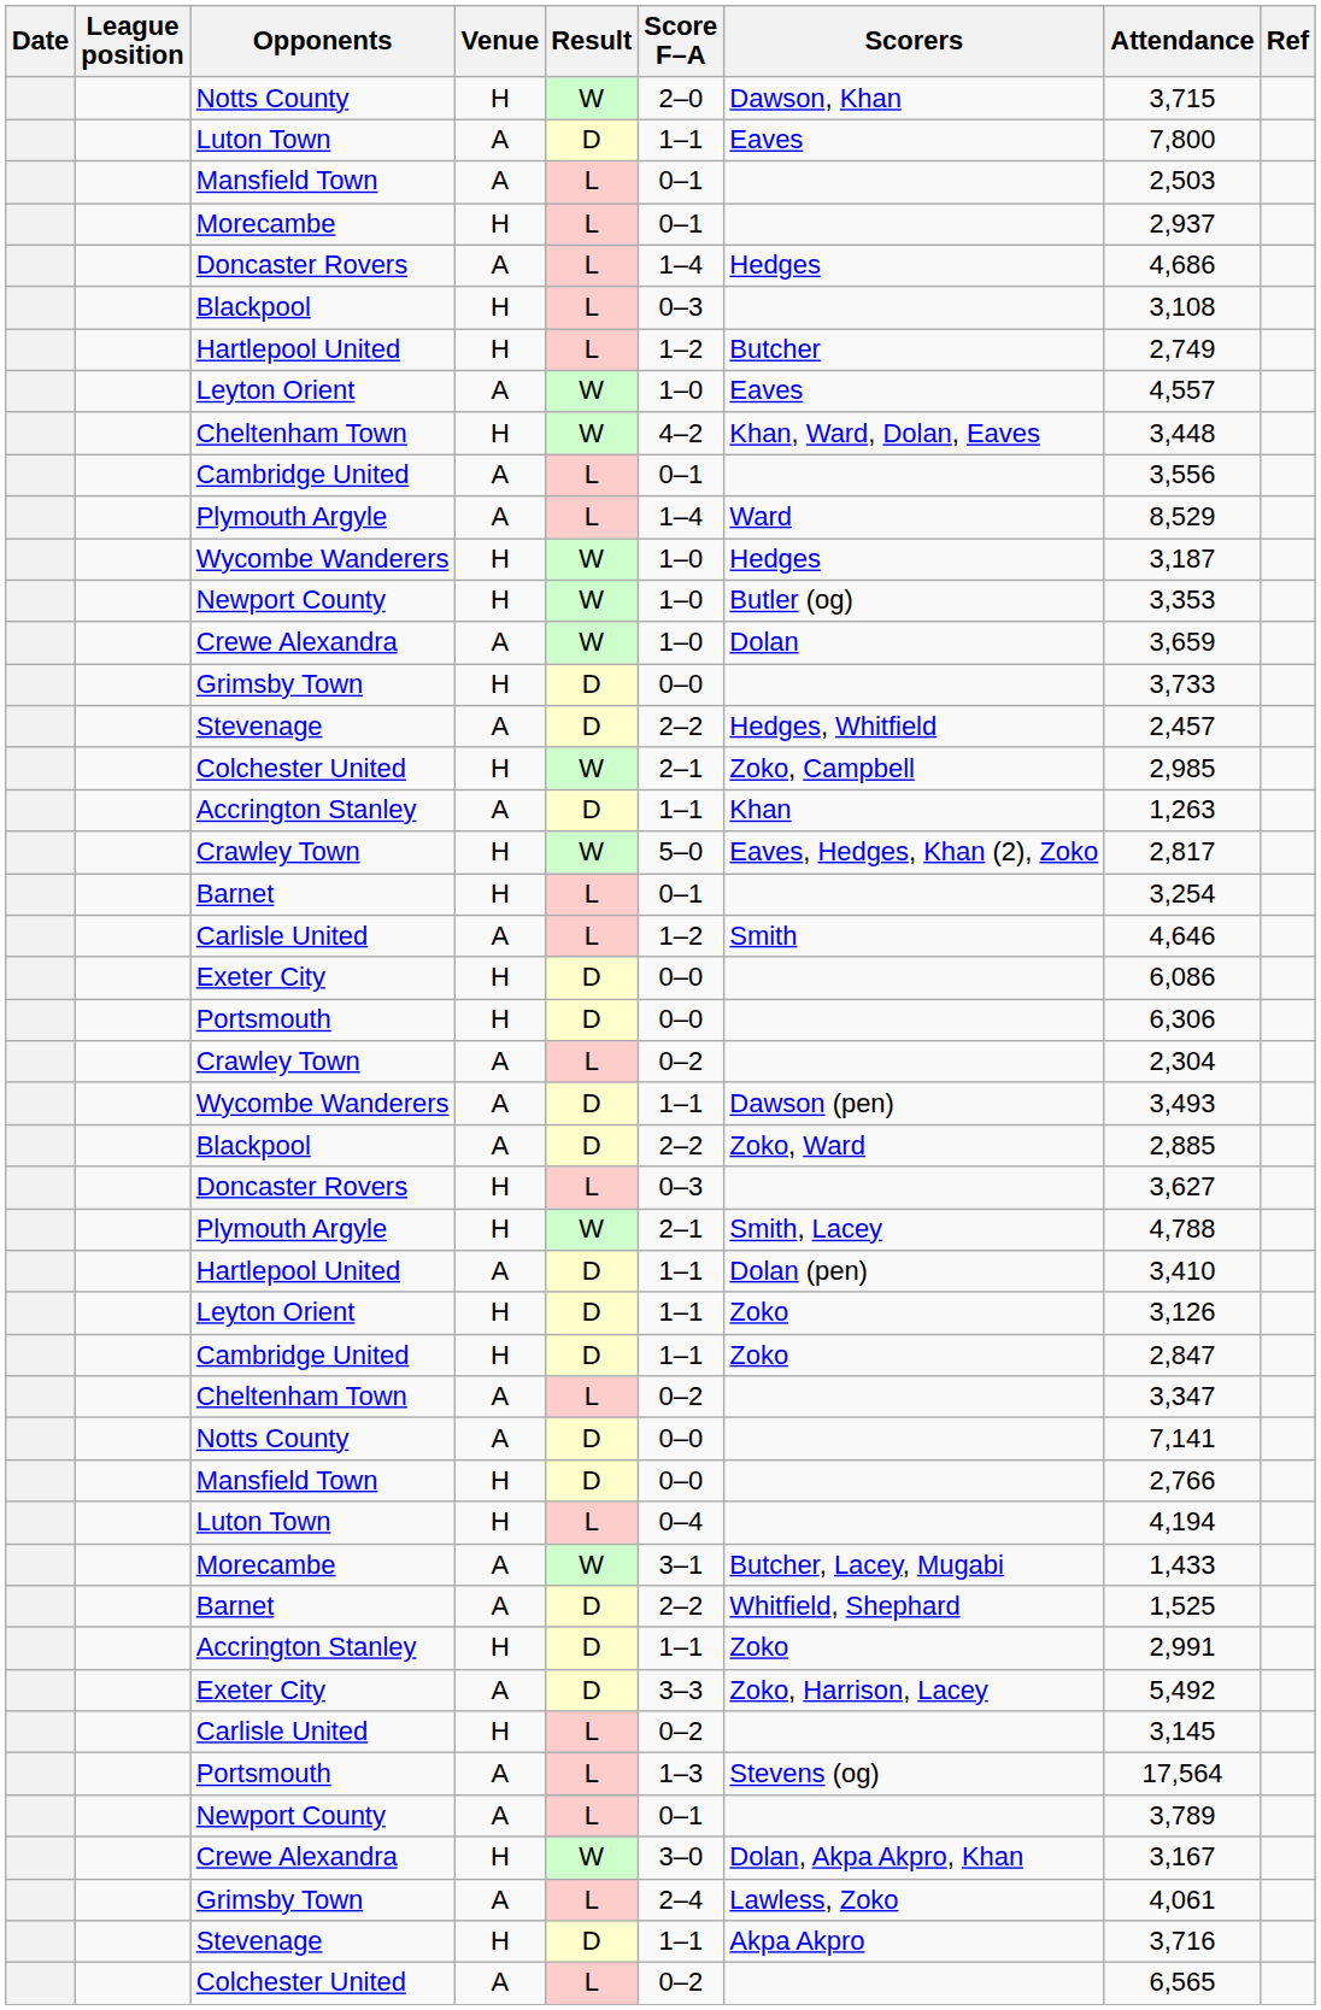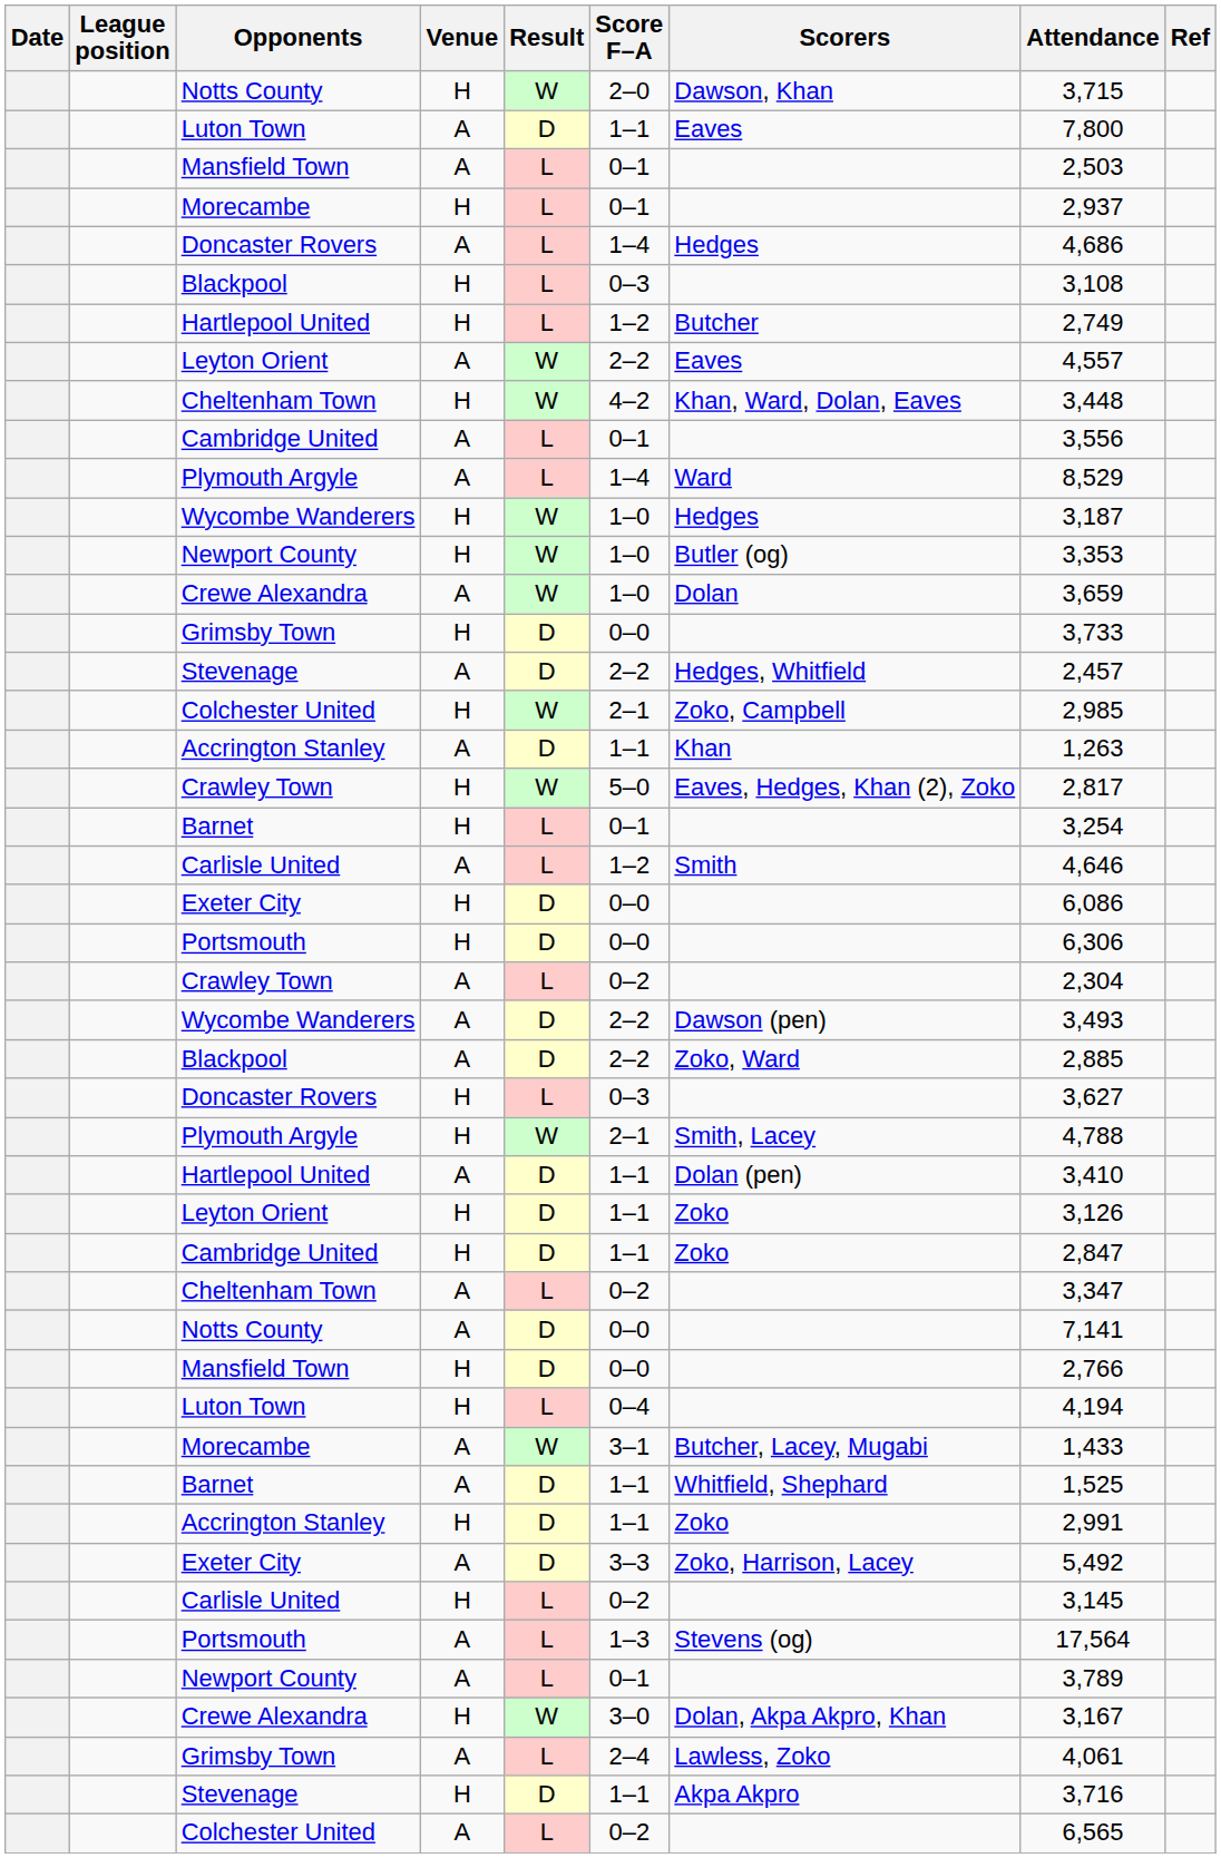 <table class="wikitable plainrowheaders sortable" style="text-align:center">
 <tr>
 <th scope="col">Date</th>
 <th scope="col">League<br>position</th>
 <th scope="col">Opponents</th>
 <th scope="col">Venue</th>
 <th scope="col">Result</th>
 <th scope="col">Score<br>F–A</th>
 <th scope="col" class="unsortable">Scorers</th>
 <th scope="col">Attendance</th>
 <th scope="col" class="unsortable">Ref</th>
 </tr>
 <tr>
 <th scope="row"></th>
 <td></td>
 <td align="left"><a href='#'>Notts County</a></td>
 <td>H</td>
 <td style="background-color:#CCFFCC">W</td>
 <td>2–0</td>
 <td align="left"><a href='#'>Dawson</a>, <a href='#'>Khan</a></td>
 <td>3,715</td>
 <td></td>
 </tr>
 <tr>
 <th scope="row"></th>
 <td></td>
 <td align="left"><a href='#'>Luton Town</a></td>
 <td>A</td>
 <td style="background-color:#FFFFCC">D</td>
 <td>1–1</td>
 <td align="left"><a href='#'>Eaves</a></td>
 <td>7,800</td>
 <td></td>
 </tr>
 <tr>
 <th scope="row"></th>
 <td></td>
 <td align="left"><a href='#'>Mansfield Town</a></td>
 <td>A</td>
 <td style="background-color:#FFCCCC">L</td>
 <td>0–1</td>
 <td align="left"></td>
 <td>2,503</td>
 <td></td>
 </tr>
 <tr>
 <th scope="row"></th>
 <td></td>
 <td align="left"><a href='#'>Morecambe</a></td>
 <td>H</td>
 <td style="background-color:#FFCCCC">L</td>
 <td>0–1</td>
 <td align="left"></td>
 <td>2,937</td>
 <td></td>
 </tr>
 <tr>
 <th scope="row"></th>
 <td></td>
 <td align="left"><a href='#'>Doncaster Rovers</a></td>
 <td>A</td>
 <td style="background-color:#FFCCCC">L</td>
 <td>1–4</td>
 <td align="left"><a href='#'>Hedges</a></td>
 <td>4,686</td>
 <td></td>
 </tr>
 <tr>
 <th scope="row"></th>
 <td></td>
 <td align="left"><a href='#'>Blackpool</a></td>
 <td>H</td>
 <td style="background-color:#FFCCCC">L</td>
 <td>0–3</td>
 <td align="left"></td>
 <td>3,108</td>
 <td></td>
 </tr>
 <tr>
 <th scope="row"></th>
 <td></td>
 <td align="left"><a href='#'>Hartlepool United</a></td>
 <td>H</td>
 <td style="background-color:#FFCCCC">L</td>
 <td>1–2</td>
 <td align="left"><a href='#'>Butcher</a></td>
 <td>2,749</td>
 <td></td>
 </tr>
 <tr>
 <th scope="row"></th>
 <td></td>
 <td align="left"><a href='#'>Leyton Orient</a></td>
 <td>A</td>
 <td style="background-color:#CCFFCC">W</td>
-<td>1–0</td>
+<td>2–2</td>
 <td align="left"><a href='#'>Eaves</a></td>
 <td>4,557</td>
 <td></td>
 </tr>
 <tr>
 <th scope="row"></th>
 <td></td>
 <td align="left"><a href='#'>Cheltenham Town</a></td>
 <td>H</td>
 <td style="background-color:#CCFFCC">W</td>
 <td>4–2</td>
 <td align="left"><a href='#'>Khan</a>, <a href='#'>Ward</a>, <a href='#'>Dolan</a>, <a href='#'>Eaves</a></td>
 <td>3,448</td>
 <td></td>
 </tr>
 <tr>
 <th scope="row"></th>
 <td></td>
 <td align="left"><a href='#'>Cambridge United</a></td>
 <td>A</td>
 <td style="background-color:#FFCCCC">L</td>
 <td>0–1</td>
 <td align="left"></td>
 <td>3,556</td>
 <td></td>
 </tr>
 <tr>
 <th scope="row"></th>
 <td></td>
 <td align="left"><a href='#'>Plymouth Argyle</a></td>
 <td>A</td>
 <td style="background-color:#FFCCCC">L</td>
 <td>1–4</td>
 <td align="left"><a href='#'>Ward</a></td>
 <td>8,529</td>
 <td></td>
 </tr>
 <tr>
 <th scope="row"></th>
 <td></td>
 <td align="left"><a href='#'>Wycombe Wanderers</a></td>
 <td>H</td>
 <td style="background-color:#CCFFCC">W</td>
 <td>1–0</td>
 <td align="left"><a href='#'>Hedges</a></td>
 <td>3,187</td>
 <td></td>
 </tr>
 <tr>
 <th scope="row"></th>
 <td></td>
 <td align="left"><a href='#'>Newport County</a></td>
 <td>H</td>
 <td style="background-color:#CCFFCC">W</td>
 <td>1–0</td>
 <td align="left"><a href='#'>Butler</a> (og)</td>
 <td>3,353</td>
 <td></td>
 </tr>
 <tr>
 <th scope="row"></th>
 <td></td>
 <td align="left"><a href='#'>Crewe Alexandra</a></td>
 <td>A</td>
 <td style="background-color:#CCFFCC">W</td>
 <td>1–0</td>
 <td align="left"><a href='#'>Dolan</a></td>
 <td>3,659</td>
 <td></td>
 </tr>
 <tr>
 <th scope="row"></th>
 <td></td>
 <td align="left"><a href='#'>Grimsby Town</a></td>
 <td>H</td>
 <td style="background-color:#FFFFCC">D</td>
 <td>0–0</td>
 <td align="left"></td>
 <td>3,733</td>
 <td></td>
 </tr>
 <tr>
 <th scope="row"></th>
 <td></td>
 <td align="left"><a href='#'>Stevenage</a></td>
 <td>A</td>
 <td style="background-color:#FFFFCC">D</td>
 <td>2–2</td>
 <td align="left"><a href='#'>Hedges</a>, <a href='#'>Whitfield</a></td>
 <td>2,457</td>
 <td></td>
 </tr>
 <tr>
 <th scope="row"></th>
 <td></td>
 <td align="left"><a href='#'>Colchester United</a></td>
 <td>H</td>
 <td style="background-color:#CCFFCC">W</td>
 <td>2–1</td>
 <td align="left"><a href='#'>Zoko</a>, <a href='#'>Campbell</a></td>
 <td>2,985</td>
 <td></td>
 </tr>
 <tr>
 <th scope="row"></th>
 <td></td>
 <td align="left"><a href='#'>Accrington Stanley</a></td>
 <td>A</td>
 <td style="background-color:#FFFFCC">D</td>
 <td>1–1</td>
 <td align="left"><a href='#'>Khan</a></td>
 <td>1,263</td>
 <td></td>
 </tr>
 <tr>
 <th scope="row"></th>
 <td></td>
 <td align="left"><a href='#'>Crawley Town</a></td>
 <td>H</td>
 <td style="background-color:#CCFFCC">W</td>
 <td>5–0</td>
 <td align="left"><a href='#'>Eaves</a>, <a href='#'>Hedges</a>, <a href='#'>Khan</a> (2), <a href='#'>Zoko</a></td>
 <td>2,817</td>
 <td></td>
 </tr>
 <tr>
 <th scope="row"></th>
 <td></td>
 <td align="left"><a href='#'>Barnet</a></td>
 <td>H</td>
 <td style="background-color:#FFCCCC">L</td>
 <td>0–1</td>
 <td align="left"></td>
 <td>3,254</td>
 <td></td>
 </tr>
 <tr>
 <th scope="row"></th>
 <td></td>
 <td align="left"><a href='#'>Carlisle United</a></td>
 <td>A</td>
 <td style="background-color:#FFCCCC">L</td>
 <td>1–2</td>
 <td align="left"><a href='#'>Smith</a></td>
 <td>4,646</td>
 <td></td>
 </tr>
 <tr>
 <th scope="row"></th>
 <td></td>
 <td align="left"><a href='#'>Exeter City</a></td>
 <td>H</td>
 <td style="background-color:#FFFFCC">D</td>
 <td>0–0</td>
 <td align="left"></td>
 <td>6,086</td>
 <td></td>
 </tr>
 <tr>
 <th scope="row"></th>
 <td></td>
 <td align="left"><a href='#'>Portsmouth</a></td>
 <td>H</td>
 <td style="background-color:#FFFFCC">D</td>
 <td>0–0</td>
 <td align="left"></td>
 <td>6,306</td>
 <td></td>
 </tr>
 <tr>
 <th scope="row"></th>
 <td></td>
 <td align="left"><a href='#'>Crawley Town</a></td>
 <td>A</td>
 <td style="background-color:#FFCCCC">L</td>
 <td>0–2</td>
 <td align="left"></td>
 <td>2,304</td>
 <td></td>
 </tr>
 <tr>
 <th scope="row"></th>
 <td></td>
 <td align="left"><a href='#'>Wycombe Wanderers</a></td>
 <td>A</td>
 <td style="background-color:#FFFFCC">D</td>
-<td>1–1</td>
+<td>2–2</td>
 <td align="left"><a href='#'>Dawson</a> (pen)</td>
 <td>3,493</td>
 <td></td>
 </tr>
 <tr>
 <th scope="row"></th>
 <td></td>
 <td align="left"><a href='#'>Blackpool</a></td>
 <td>A</td>
 <td style="background-color:#FFFFCC">D</td>
 <td>2–2</td>
 <td align="left"><a href='#'>Zoko</a>, <a href='#'>Ward</a></td>
 <td>2,885</td>
 <td></td>
 </tr>
 <tr>
 <th scope="row"></th>
 <td></td>
 <td align="left"><a href='#'>Doncaster Rovers</a></td>
 <td>H</td>
 <td style="background-color:#FFCCCC">L</td>
 <td>0–3</td>
 <td align="left"></td>
 <td>3,627</td>
 <td></td>
 </tr>
 <tr>
 <th scope="row"></th>
 <td></td>
 <td align="left"><a href='#'>Plymouth Argyle</a></td>
 <td>H</td>
 <td style="background-color:#CCFFCC">W</td>
 <td>2–1</td>
 <td align="left"><a href='#'>Smith</a>, <a href='#'>Lacey</a></td>
 <td>4,788</td>
 <td></td>
 </tr>
 <tr>
 <th scope="row"></th>
 <td></td>
 <td align="left"><a href='#'>Hartlepool United</a></td>
 <td>A</td>
 <td style="background-color:#FFFFCC">D</td>
 <td>1–1</td>
 <td align="left"><a href='#'>Dolan</a> (pen)</td>
 <td>3,410</td>
 <td></td>
 </tr>
 <tr>
 <th scope="row"></th>
 <td></td>
 <td align="left"><a href='#'>Leyton Orient</a></td>
 <td>H</td>
 <td style="background-color:#FFFFCC">D</td>
 <td>1–1</td>
 <td align="left"><a href='#'>Zoko</a></td>
 <td>3,126</td>
 <td></td>
 </tr>
 <tr>
 <th scope="row"></th>
 <td></td>
 <td align="left"><a href='#'>Cambridge United</a></td>
 <td>H</td>
 <td style="background-color:#FFFFCC">D</td>
 <td>1–1</td>
 <td align="left"><a href='#'>Zoko</a></td>
 <td>2,847</td>
 <td></td>
 </tr>
 <tr>
 <th scope="row"></th>
 <td></td>
 <td align="left"><a href='#'>Cheltenham Town</a></td>
 <td>A</td>
 <td style="background-color:#FFCCCC">L</td>
 <td>0–2</td>
 <td align="left"></td>
 <td>3,347</td>
 <td></td>
 </tr>
 <tr>
 <th scope="row"></th>
 <td></td>
 <td align="left"><a href='#'>Notts County</a></td>
 <td>A</td>
 <td style="background-color:#FFFFCC">D</td>
 <td>0–0</td>
 <td align="left"></td>
 <td>7,141</td>
 <td></td>
 </tr>
 <tr>
 <th scope="row"></th>
 <td></td>
 <td align="left"><a href='#'>Mansfield Town</a></td>
 <td>H</td>
 <td style="background-color:#FFFFCC">D</td>
 <td>0–0</td>
 <td align="left"></td>
 <td>2,766</td>
 <td></td>
 </tr>
 <tr>
 <th scope="row"></th>
 <td></td>
 <td align="left"><a href='#'>Luton Town</a></td>
 <td>H</td>
 <td style="background-color:#FFCCCC">L</td>
 <td>0–4</td>
 <td align="left"></td>
 <td>4,194</td>
 <td></td>
 </tr>
 <tr>
 <th scope="row"></th>
 <td></td>
 <td align="left"><a href='#'>Morecambe</a></td>
 <td>A</td>
 <td style="background-color:#CCFFCC">W</td>
 <td>3–1</td>
 <td align="left"><a href='#'>Butcher</a>, <a href='#'>Lacey</a>, <a href='#'>Mugabi</a></td>
 <td>1,433</td>
 <td></td>
 </tr>
 <tr>
 <th scope="row"></th>
 <td></td>
 <td align="left"><a href='#'>Barnet</a></td>
 <td>A</td>
 <td style="background-color:#FFFFCC">D</td>
-<td>2–2</td>
+<td>1–1</td>
 <td align="left"><a href='#'>Whitfield</a>, <a href='#'>Shephard</a></td>
 <td>1,525</td>
 <td></td>
 </tr>
 <tr>
 <th scope="row"></th>
 <td></td>
 <td align="left"><a href='#'>Accrington Stanley</a></td>
 <td>H</td>
 <td style="background-color:#FFFFCC">D</td>
 <td>1–1</td>
 <td align="left"><a href='#'>Zoko</a></td>
 <td>2,991</td>
 <td></td>
 </tr>
 <tr>
 <th scope="row"></th>
 <td></td>
 <td align="left"><a href='#'>Exeter City</a></td>
 <td>A</td>
 <td style="background-color:#FFFFCC">D</td>
 <td>3–3</td>
 <td align="left"><a href='#'>Zoko</a>, <a href='#'>Harrison</a>, <a href='#'>Lacey</a></td>
 <td>5,492</td>
 <td></td>
 </tr>
 <tr>
 <th scope="row"></th>
 <td></td>
 <td align="left"><a href='#'>Carlisle United</a></td>
 <td>H</td>
 <td style="background-color:#FFCCCC">L</td>
 <td>0–2</td>
 <td align="left"></td>
 <td>3,145</td>
 <td></td>
 </tr>
 <tr>
 <th scope="row"></th>
 <td></td>
 <td align="left"><a href='#'>Portsmouth</a></td>
 <td>A</td>
 <td style="background-color:#FFCCCC">L</td>
 <td>1–3</td>
 <td align="left"><a href='#'>Stevens</a> (og)</td>
 <td>17,564</td>
 <td></td>
 </tr>
 <tr>
 <th scope="row"></th>
 <td></td>
 <td align="left"><a href='#'>Newport County</a></td>
 <td>A</td>
 <td style="background-color:#FFCCCC">L</td>
 <td>0–1</td>
 <td align="left"></td>
 <td>3,789</td>
 <td></td>
 </tr>
 <tr>
 <th scope="row"></th>
 <td></td>
 <td align="left"><a href='#'>Crewe Alexandra</a></td>
 <td>H</td>
 <td style="background-color:#CCFFCC">W</td>
 <td>3–0</td>
 <td align="left"><a href='#'>Dolan</a>, <a href='#'>Akpa Akpro</a>, <a href='#'>Khan</a></td>
 <td>3,167</td>
 <td></td>
 </tr>
 <tr>
 <th scope="row"></th>
 <td></td>
 <td align="left"><a href='#'>Grimsby Town</a></td>
 <td>A</td>
 <td style="background-color:#FFCCCC">L</td>
 <td>2–4</td>
 <td align="left"><a href='#'>Lawless</a>, <a href='#'>Zoko</a></td>
 <td>4,061</td>
 <td></td>
 </tr>
 <tr>
 <th scope="row"></th>
 <td></td>
 <td align="left"><a href='#'>Stevenage</a></td>
 <td>H</td>
 <td style="background-color:#FFFFCC">D</td>
 <td>1–1</td>
 <td align="left"><a href='#'>Akpa Akpro</a></td>
 <td>3,716</td>
 <td></td>
 </tr>
 <tr>
 <th scope="row"></th>
 <td></td>
 <td align="left"><a href='#'>Colchester United</a></td>
 <td>A</td>
 <td style="background-color:#FFCCCC">L</td>
 <td>0–2</td>
 <td align="left"></td>
 <td>6,565</td>
 <td></td>
 </tr>
 </table>
